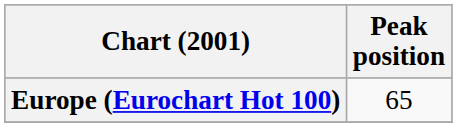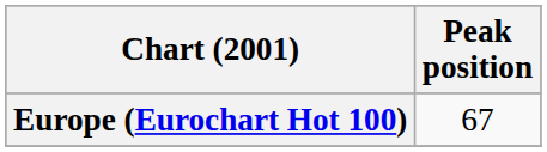 <table class="wikitable sortable plainrowheaders" style="text-align:center">
 <tr>
 <th>Chart (2001)</th>
 <th>Peak<br>position</th>
 </tr>
 <tr>
 <th scope="row">Europe (<a href='#'>Eurochart Hot 100</a>)</th>
-<td>65</td>
+<td>67</td>
 </tr>
 <tr>
 </tr>
 <tr>
 </tr>
 <tr>
 </tr>
 </table>
